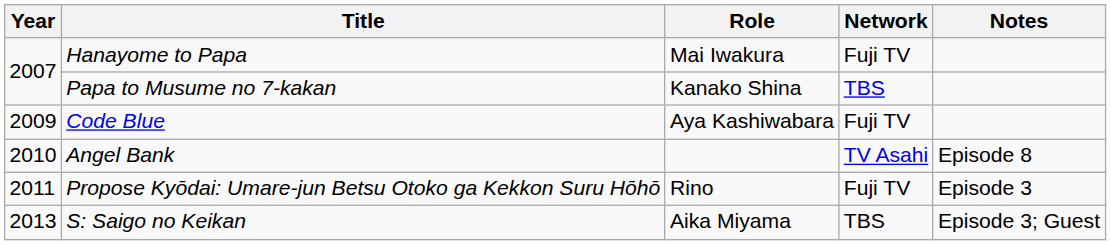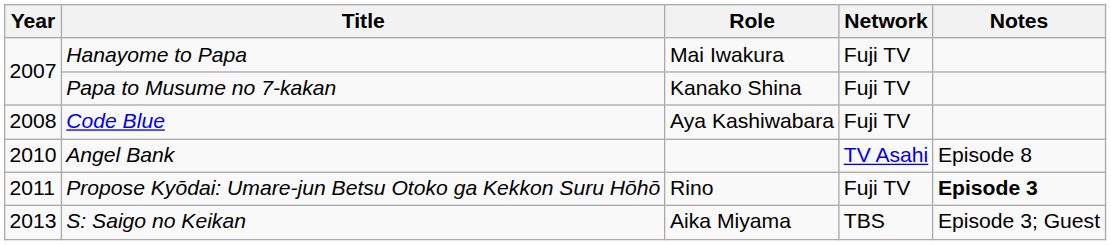 <table class="wikitable">
 <tr>
 <th>Year</th>
 <th>Title</th>
 <th>Role</th>
 <th>Network</th>
 <th>Notes</th>
 </tr>
 <tr>
 <td rowspan="2">2007</td>
 <td><em>Hanayome to Papa</em></td>
 <td>Mai Iwakura</td>
 <td>Fuji TV</td>
 <td></td>
 </tr>
 <tr>
 <td><em>Papa to Musume no 7-kakan</em></td>
 <td>Kanako Shina</td>
-<td><a href='#'>TBS</a></td>
+<td>Fuji TV</td>
 <td></td>
 </tr>
 <tr>
-<td>2009</td>
+<td>2008</td>
 <td><em><a href='#'>Code Blue</a></em></td>
 <td>Aya Kashiwabara</td>
 <td>Fuji TV</td>
 <td></td>
 </tr>
 <tr>
 <td>2010</td>
 <td><em>Angel Bank</em></td>
 <td></td>
 <td><a href='#'>TV Asahi</a></td>
 <td>Episode 8</td>
 </tr>
 <tr>
 <td>2011</td>
 <td><em>Propose Kyōdai: Umare-jun Betsu Otoko ga Kekkon Suru Hōhō</em></td>
 <td>Rino</td>
 <td>Fuji TV</td>
-<td>Episode 3</td>
+<td><strong>Episode 3</strong></td>
 </tr>
 <tr>
 <td>2013</td>
 <td><em>S: Saigo no Keikan</em></td>
 <td>Aika Miyama</td>
 <td>TBS</td>
 <td>Episode 3; Guest</td>
 </tr>
 </table>
